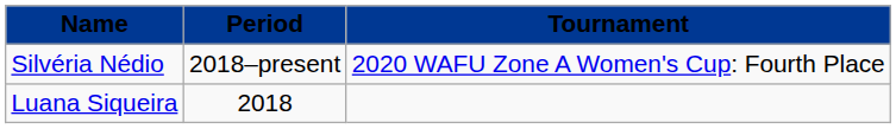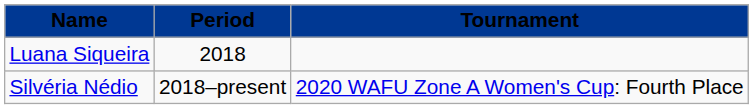 <table class="wikitable">
 <tr>
 <th style="background-color:#003893;"><span>Name</span></th>
 <th style="background-color:#003893;"><span>Period</span></th>
 <th style="background-color:#003893;"><span>Tournament</span></th>
 </tr>
 <tr>
+<td> <a href='#'>Luana Siqueira</a></td>
+<td align="center">2018</td>
+<td></td>
+</tr>
+<tr>
 <td> <a href='#'>Silvéria Nédio</a></td>
 <td align="center">2018–present</td>
 <td><a href='#'>2020 WAFU Zone A Women's Cup</a>: Fourth Place</td>
 </tr>
-<tr>
-<td> <a href='#'>Luana Siqueira</a></td>
-<td align="center">2018</td>
-<td></td>
-</tr>
 </table>
